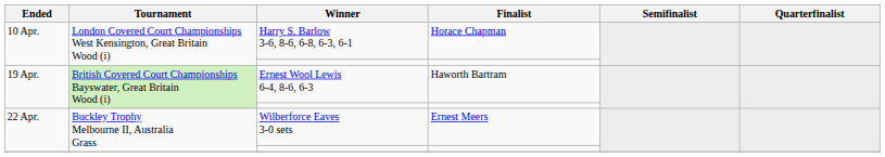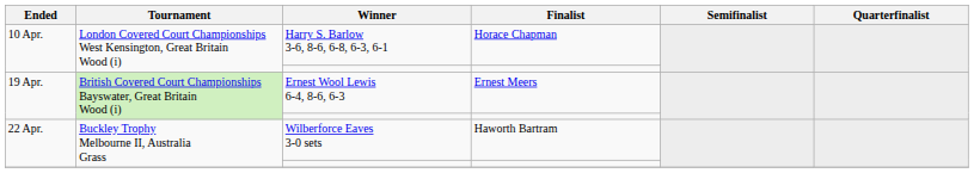 <table class="wikitable" style="font-size:85%;">
 <tr>
 <th width="75">Ended</th>
 <th width="230">Tournament</th>
 <th width="210">Winner</th>
 <th width="210">Finalist</th>
 <th width="170">Semifinalist</th>
 <th width="170">Quarterfinalist</th>
 </tr>
 <tr valign=top>
 <td rowspan=2>10 Apr.</td>
 <td rowspan="2"><a href='#'>London Covered Court Championships</a> <br>West Kensington, Great Britain<br>Wood (i)</td>
 <td> <a href='#'>Harry S. Barlow</a><br>3-6, 8-6, 6-8, 6-3, 6-1</td>
 <td> <a href='#'>Horace Chapman</a></td>
 <td style="background:#ededed;" rowspan=2></td>
 <td style="background:#ededed;" rowspan=2></td>
 </tr>
 <tr valign=top>
 <td></td>
 <td></td>
 </tr>
 <tr valign=top>
 <td rowspan=2>19 Apr.</td>
 <td rowspan="2" style="background:#d0f0c0"><a href='#'>British Covered Court Championships</a><br>Bayswater, Great Britain<br>Wood (i)</td>
 <td> <a href='#'>Ernest Wool Lewis</a><br>6-4, 8-6, 6-3</td>
-<td> Haworth Bartram</td>
+<td> <a href='#'>Ernest Meers</a></td>
 <td style="background:#ededed;" rowspan=2></td>
 <td style="background:#ededed;" rowspan=2></td>
 </tr>
 <tr valign=top>
 <td></td>
 <td></td>
 </tr>
 <tr valign=top>
 <td rowspan=2>22 Apr.</td>
 <td rowspan=2><a href='#'>Buckley Trophy</a><br>Melbourne II, Australia<br>Grass</td>
 <td> <a href='#'>Wilberforce Eaves</a><br>3-0 sets</td>
-<td> <a href='#'>Ernest Meers</a></td>
+<td> Haworth Bartram</td>
 <td style="background:#ededed;" rowspan=2></td>
 <td style="background:#ededed;" rowspan=2></td>
 </tr>
 <tr valign=top>
 <td></td>
 <td></td>
 </tr>
 <tr valign=top>
 </tr>
 </table>
